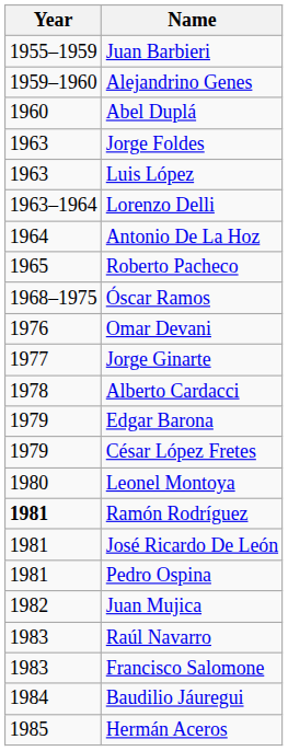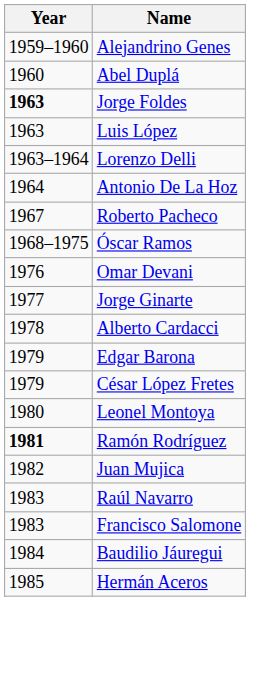 <table class="wikitable">
 <tr>
 <th>Year</th>
 <th>Name</th>
-</tr>
-<tr align=left>
-<td>1955–1959</td>
-<td> <a href='#'>Juan Barbieri</a></td>
 </tr>
 <tr>
 <td>1959–1960</td>
 <td> <a href='#'>Alejandrino Genes</a></td>
 </tr>
 <tr>
 <td>1960</td>
 <td> <a href='#'>Abel Duplá</a></td>
 </tr>
 <tr>
-<td>1963</td>
+<td><strong>1963</strong></td>
 <td> <a href='#'>Jorge Foldes</a></td>
 </tr>
 <tr>
 <td>1963</td>
 <td> <a href='#'>Luis López</a></td>
 </tr>
 <tr>
 <td>1963–1964</td>
 <td> <a href='#'>Lorenzo Delli</a></td>
 </tr>
 <tr>
 <td>1964</td>
 <td> <a href='#'>Antonio De La Hoz</a></td>
 </tr>
 <tr>
-<td>1965</td>
+<td>1967</td>
 <td> <a href='#'>Roberto Pacheco</a></td>
 </tr>
 <tr>
 <td>1968–1975</td>
 <td> <a href='#'>Óscar Ramos</a></td>
 </tr>
 <tr>
 <td>1976</td>
 <td> <a href='#'>Omar Devani</a></td>
 </tr>
 <tr>
 <td>1977</td>
 <td> <a href='#'>Jorge Ginarte</a></td>
 </tr>
 <tr>
 <td>1978</td>
 <td> <a href='#'>Alberto Cardacci</a></td>
 </tr>
 <tr>
 <td>1979</td>
 <td> <a href='#'>Edgar Barona</a></td>
 </tr>
 <tr>
 <td>1979</td>
 <td> <a href='#'>César López Fretes</a></td>
 </tr>
 <tr>
 <td>1980</td>
 <td> <a href='#'>Leonel Montoya</a></td>
 </tr>
 <tr align=left>
 <td><strong>1981</strong></td>
 <td> <a href='#'>Ramón Rodríguez</a></td>
 </tr>
 <tr>
-<td>1981</td>
-<td> <a href='#'>José Ricardo De León</a></td>
-</tr>
-<tr>
-<td>1981</td>
-<td> <a href='#'>Pedro Ospina</a></td>
-</tr>
-<tr>
 <td>1982</td>
 <td> <a href='#'>Juan Mujica</a></td>
 </tr>
 <tr>
 <td>1983</td>
 <td> <a href='#'>Raúl Navarro</a></td>
 </tr>
 <tr>
 <td>1983</td>
 <td> <a href='#'>Francisco Salomone</a></td>
 </tr>
 <tr>
 <td>1984</td>
 <td> <a href='#'>Baudilio Jáuregui</a></td>
 </tr>
 <tr>
 <td>1985</td>
 <td> <a href='#'>Hermán Aceros</a></td>
 </tr>
 </table>
